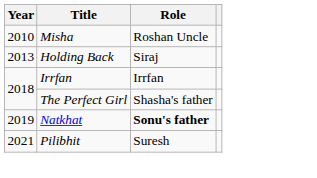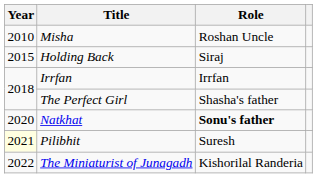 <table class="wikitable sortable">
 <tr>
 <th scope="col">Year</th>
 <th scope="col">Title</th>
 <th scope="col">Role</th>
 <th scope="col" class="unsortable"></th>
 </tr>
 <tr>
 <td>2010</td>
 <td><em>Misha</em></td>
 <td>Roshan Uncle</td>
 <td></td>
 </tr>
 <tr>
-<td>2013</td>
+<td>2015</td>
 <td><em>Holding Back</em></td>
 <td>Siraj</td>
 <td></td>
 </tr>
 <tr>
 <td rowspan=2>2018</td>
 <td><em>Irrfan</em></td>
 <td>Irrfan</td>
 <td></td>
 </tr>
 <tr>
 <td><em>The Perfect Girl</em></td>
 <td>Shasha's father</td>
 <td></td>
 </tr>
 <tr>
-<td rowspan=1>2019</td>
+<td rowspan=1>2020</td>
 <td><em><a href='#'>Natkhat</a></em></td>
 <td><strong>Sonu's father</strong></td>
 <td></td>
 </tr>
 <tr>
-<td>2021</td>
+<td style="background: lightyellow;">2021</td>
 <td><em>Pilibhit</em></td>
 <td>Suresh</td>
 <td></td>
 </tr>
+<tr>
+<td>2022</td>
+<td><em><a href='#'>The Miniaturist of Junagadh</a></em></td>
+<td>Kishorilal Randeria</td>
+<td></td>
+</tr>
 </table>
